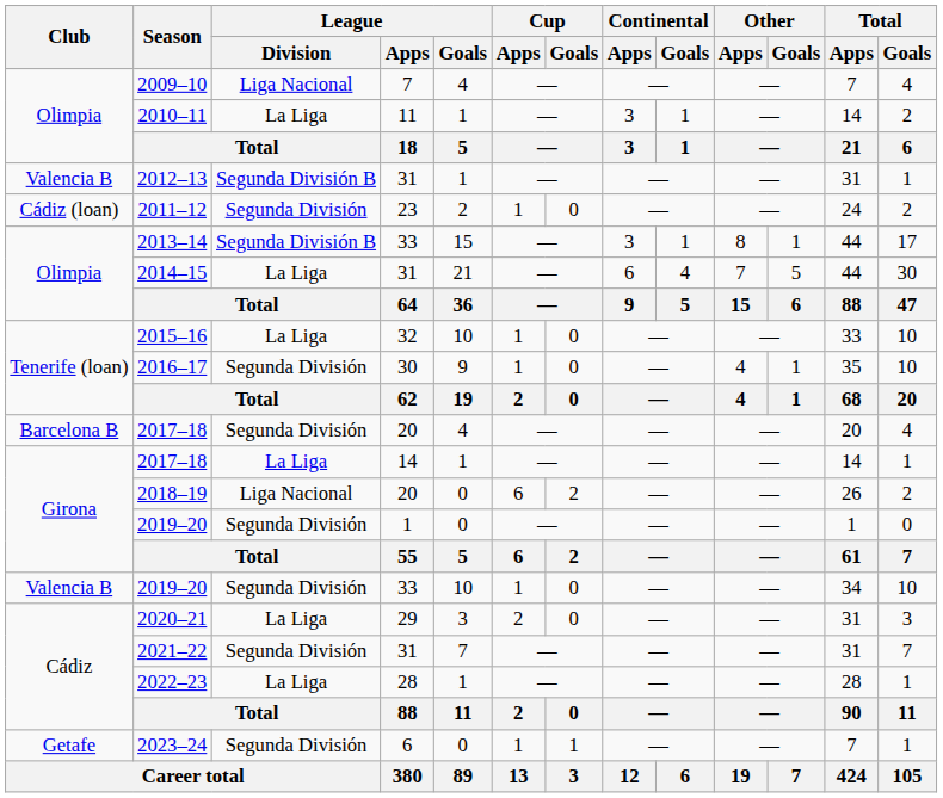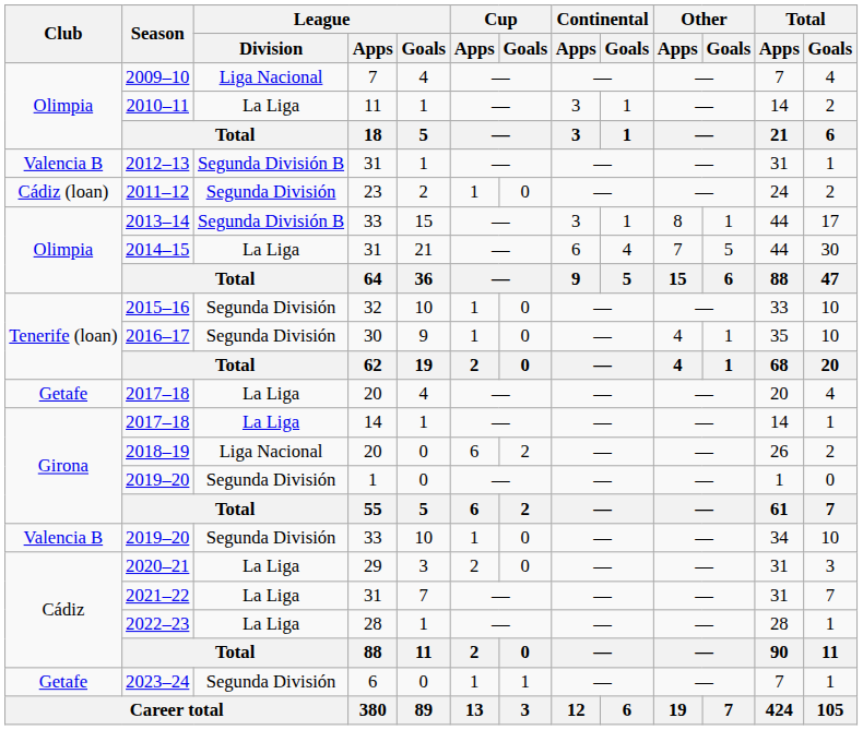 <table class="wikitable" style="text-align:center">
 <tr>
 <th rowspan="2">Club</th>
 <th rowspan="2">Season</th>
 <th colspan="3">League</th>
 <th colspan="2">Cup</th>
 <th colspan="2">Continental</th>
 <th colspan="2">Other</th>
 <th colspan="2">Total</th>
 </tr>
 <tr>
 <th>Division</th>
 <th>Apps</th>
 <th>Goals</th>
 <th>Apps</th>
 <th>Goals</th>
 <th>Apps</th>
 <th>Goals</th>
 <th>Apps</th>
 <th>Goals</th>
 <th>Apps</th>
 <th>Goals</th>
 </tr>
 <tr>
 <td rowspan="3"><a href='#'>Olimpia</a></td>
 <td><a href='#'>2009–10</a></td>
 <td><a href='#'>Liga Nacional</a></td>
 <td>7</td>
 <td>4</td>
 <td colspan="2">—</td>
 <td colspan="2">—</td>
 <td colspan="2">—</td>
 <td>7</td>
 <td>4</td>
 </tr>
 <tr>
 <td><a href='#'>2010–11</a></td>
 <td>La Liga</td>
 <td>11</td>
 <td>1</td>
 <td colspan="2">—</td>
 <td>3</td>
 <td>1</td>
 <td colspan="2">—</td>
 <td>14</td>
 <td>2</td>
 </tr>
 <tr>
 <th colspan="2">Total</th>
 <th>18</th>
 <th>5</th>
 <th colspan="2">—</th>
 <th>3</th>
 <th>1</th>
 <th colspan="2">—</th>
 <th>21</th>
 <th>6</th>
 </tr>
 <tr>
 <td><a href='#'>Valencia B</a></td>
 <td><a href='#'>2012–13</a></td>
 <td><a href='#'>Segunda División B</a></td>
 <td>31</td>
 <td>1</td>
 <td colspan="2">—</td>
 <td colspan="2">—</td>
 <td colspan="2">—</td>
 <td>31</td>
 <td>1</td>
 </tr>
 <tr>
 <td><a href='#'>Cádiz</a> (loan)</td>
 <td><a href='#'>2011–12</a></td>
 <td><a href='#'>Segunda División</a></td>
 <td>23</td>
 <td>2</td>
 <td>1</td>
 <td>0</td>
 <td colspan="2">—</td>
 <td colspan="2">—</td>
 <td>24</td>
 <td>2</td>
 </tr>
 <tr>
 <td rowspan="3"><a href='#'>Olimpia</a></td>
 <td><a href='#'>2013–14</a></td>
 <td><a href='#'>Segunda División B</a></td>
 <td>33</td>
 <td>15</td>
 <td colspan="2">—</td>
 <td>3</td>
 <td>1</td>
 <td>8</td>
 <td>1</td>
 <td>44</td>
 <td>17</td>
 </tr>
 <tr>
 <td><a href='#'>2014–15</a></td>
 <td>La Liga</td>
 <td>31</td>
 <td>21</td>
 <td colspan="2">—</td>
 <td>6</td>
 <td>4</td>
 <td>7</td>
 <td>5</td>
 <td>44</td>
 <td>30</td>
 </tr>
 <tr>
 <th colspan="2">Total</th>
 <th>64</th>
 <th>36</th>
 <th colspan="2">—</th>
 <th>9</th>
 <th>5</th>
 <th>15</th>
 <th>6</th>
 <th>88</th>
 <th>47</th>
 </tr>
 <tr>
 <td rowspan="3"><a href='#'>Tenerife</a> (loan)</td>
 <td><a href='#'>2015–16</a></td>
-<td>La Liga</td>
+<td>Segunda División</td>
 <td>32</td>
 <td>10</td>
 <td>1</td>
 <td>0</td>
 <td colspan="2">—</td>
 <td colspan="2">—</td>
 <td>33</td>
 <td>10</td>
 </tr>
 <tr>
 <td><a href='#'>2016–17</a></td>
 <td>Segunda División</td>
 <td>30</td>
 <td>9</td>
 <td>1</td>
 <td>0</td>
 <td colspan="2">—</td>
 <td>4</td>
 <td>1</td>
 <td>35</td>
 <td>10</td>
 </tr>
 <tr>
 <th colspan="2">Total</th>
 <th>62</th>
 <th>19</th>
 <th>2</th>
 <th>0</th>
 <th colspan="2">—</th>
 <th>4</th>
 <th>1</th>
 <th>68</th>
 <th>20</th>
 </tr>
 <tr>
-<td><a href='#'>Barcelona B</a></td>
+<td><a href='#'>Getafe</a></td>
 <td><a href='#'>2017–18</a></td>
-<td>Segunda División</td>
+<td>La Liga</td>
 <td>20</td>
 <td>4</td>
 <td colspan="2">—</td>
 <td colspan="2">—</td>
 <td colspan="2">—</td>
 <td>20</td>
 <td>4</td>
 </tr>
 <tr>
 <td rowspan="4"><a href='#'>Girona</a></td>
 <td><a href='#'>2017–18</a></td>
 <td><a href='#'>La Liga</a></td>
 <td>14</td>
 <td>1</td>
 <td colspan="2">—</td>
 <td colspan="2">—</td>
 <td colspan="2">—</td>
 <td>14</td>
 <td>1</td>
 </tr>
 <tr>
 <td><a href='#'>2018–19</a></td>
 <td>Liga Nacional</td>
 <td>20</td>
 <td>0</td>
 <td>6</td>
 <td>2</td>
 <td colspan="2">—</td>
 <td colspan="2">—</td>
 <td>26</td>
 <td>2</td>
 </tr>
 <tr>
 <td><a href='#'>2019–20</a></td>
 <td>Segunda División</td>
 <td>1</td>
 <td>0</td>
 <td colspan="2">—</td>
 <td colspan="2">—</td>
 <td colspan="2">—</td>
 <td>1</td>
 <td>0</td>
 </tr>
 <tr>
 <th colspan="2">Total</th>
 <th>55</th>
 <th>5</th>
 <th>6</th>
 <th>2</th>
 <th colspan="2">—</th>
 <th colspan="2">—</th>
 <th>61</th>
 <th>7</th>
 </tr>
 <tr>
 <td><a href='#'>Valencia B</a></td>
 <td><a href='#'>2019–20</a></td>
 <td>Segunda División</td>
 <td>33</td>
 <td>10</td>
 <td>1</td>
 <td>0</td>
 <td colspan="2">—</td>
 <td colspan="2">—</td>
 <td>34</td>
 <td>10</td>
 </tr>
 <tr>
 <td rowspan="4">Cádiz</td>
 <td><a href='#'>2020–21</a></td>
 <td>La Liga</td>
 <td>29</td>
 <td>3</td>
 <td>2</td>
 <td>0</td>
 <td colspan="2">—</td>
 <td colspan="2">—</td>
 <td>31</td>
 <td>3</td>
 </tr>
 <tr>
 <td><a href='#'>2021–22</a></td>
-<td>Segunda División</td>
+<td>La Liga</td>
 <td>31</td>
 <td>7</td>
 <td colspan="2">—</td>
 <td colspan="2">—</td>
 <td colspan="2">—</td>
 <td>31</td>
 <td>7</td>
 </tr>
 <tr>
 <td><a href='#'>2022–23</a></td>
 <td>La Liga</td>
 <td>28</td>
 <td>1</td>
 <td colspan="2">—</td>
 <td colspan="2">—</td>
 <td colspan="2">—</td>
 <td>28</td>
 <td>1</td>
 </tr>
 <tr>
 <th colspan="2">Total</th>
 <th>88</th>
 <th>11</th>
 <th>2</th>
 <th>0</th>
 <th colspan="2">—</th>
 <th colspan="2">—</th>
 <th>90</th>
 <th>11</th>
 </tr>
 <tr>
 <td><a href='#'>Getafe</a></td>
 <td><a href='#'>2023–24</a></td>
 <td>Segunda División</td>
 <td>6</td>
 <td>0</td>
 <td>1</td>
 <td>1</td>
 <td colspan="2">—</td>
 <td colspan="2">—</td>
 <td>7</td>
 <td>1</td>
 </tr>
 <tr>
 <th colspan="3">Career total</th>
 <th>380</th>
 <th>89</th>
 <th>13</th>
 <th>3</th>
 <th>12</th>
 <th>6</th>
 <th>19</th>
 <th>7</th>
 <th>424</th>
 <th>105</th>
 </tr>
 </table>
